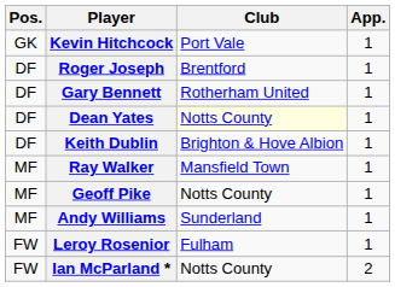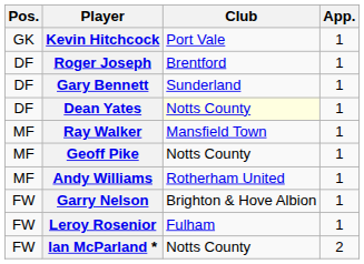 <table class="wikitable plainrowheaders" style="text-align: left">
 <tr>
 <th scope=col>Pos.</th>
 <th scope=col>Player</th>
 <th scope=col>Club</th>
 <th scope=col>App.</th>
 </tr>
 <tr>
 <td style=text-align:center>GK</td>
 <th scope=row><a href='#'>Kevin Hitchcock</a></th>
 <td><a href='#'>Port Vale</a></td>
 <td style=text-align:center>1</td>
 </tr>
 <tr>
 <td style=text-align:center>DF</td>
 <th scope=row><a href='#'>Roger Joseph</a></th>
 <td><a href='#'>Brentford</a></td>
 <td style=text-align:center>1</td>
 </tr>
 <tr>
 <td style=text-align:center>DF</td>
 <th scope=row><a href='#'>Gary Bennett</a></th>
-<td><a href='#'>Rotherham United</a></td>
+<td><a href='#'>Sunderland</a></td>
 <td style=text-align:center>1</td>
 </tr>
 <tr>
 <td style=text-align:center>DF</td>
 <th scope=row><a href='#'>Dean Yates</a></th>
 <td style="background: lightyellow;"><a href='#'>Notts County</a></td>
-<td style=text-align:center>1</td>
-</tr>
-<tr>
-<td style=text-align:center>DF</td>
-<th scope=row><a href='#'>Keith Dublin</a></th>
-<td><a href='#'>Brighton & Hove Albion</a></td>
 <td style=text-align:center>1</td>
 </tr>
 <tr>
 <td style=text-align:center>MF</td>
 <th scope=row><a href='#'>Ray Walker</a></th>
 <td><a href='#'>Mansfield Town</a></td>
 <td style=text-align:center>1</td>
 </tr>
 <tr>
 <td style=text-align:center>MF</td>
 <th scope=row><a href='#'>Geoff Pike</a></th>
 <td>Notts County</td>
 <td style=text-align:center>1</td>
 </tr>
 <tr>
 <td style=text-align:center>MF</td>
 <th scope=row><a href='#'>Andy Williams</a></th>
-<td><a href='#'>Sunderland</a></td>
+<td><a href='#'>Rotherham United</a></td>
+<td style=text-align:center>1</td>
+</tr>
+<tr>
+<td style=text-align:center>FW</td>
+<th scope=row><a href='#'>Garry Nelson</a></th>
+<td>Brighton & Hove Albion</td>
 <td style=text-align:center>1</td>
 </tr>
 <tr>
 <td style=text-align:center>FW</td>
 <th scope=row><a href='#'>Leroy Rosenior</a></th>
 <td><a href='#'>Fulham</a></td>
 <td style=text-align:center>1</td>
 </tr>
 <tr>
 <td style=text-align:center>FW</td>
 <th scope=row><a href='#'>Ian McParland</a> *</th>
 <td>Notts County</td>
 <td style=text-align:center>2</td>
 </tr>
 </table>
